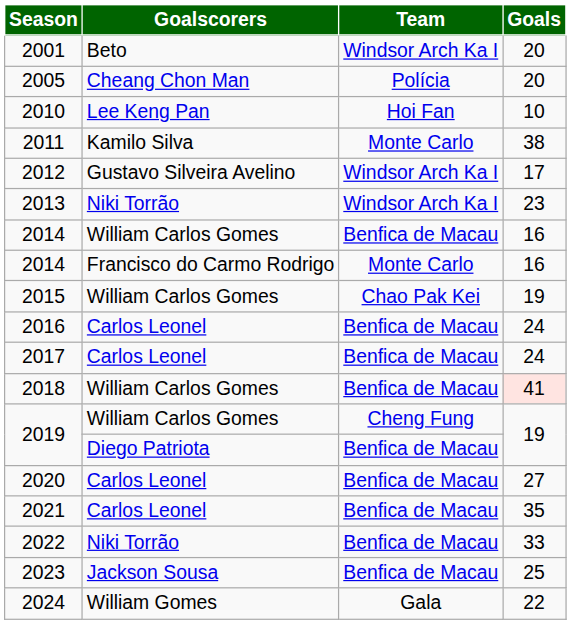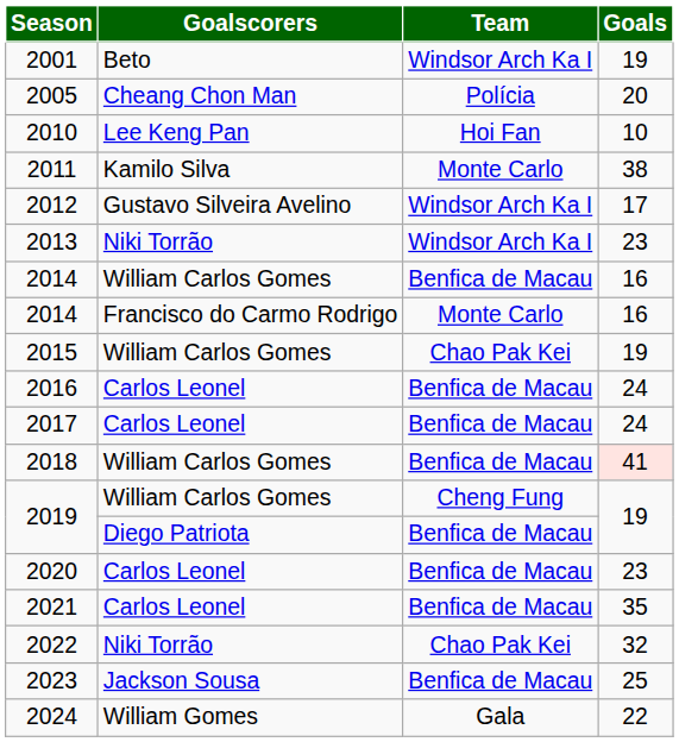 <table class="wikitable" style="text-align:center;">
 <tr>
 <th style="background:darkgreen; color:white; border:1px solid white;">Season</th>
 <th style="background:darkgreen; color:white; border:1px solid white;">Goalscorers</th>
 <th style="background:darkgreen; color:white; border:1px solid white;">Team</th>
 <th style="background:darkgreen; color:white; border:1px solid white;">Goals</th>
 </tr>
 <tr>
 <td>2001</td>
 <td align=left> Beto</td>
 <td><a href='#'>Windsor Arch Ka I</a></td>
-<td>20</td>
+<td>19</td>
 </tr>
 <tr>
 <td>2005</td>
 <td align=left> <a href='#'>Cheang Chon Man</a></td>
 <td><a href='#'>Polícia</a></td>
 <td>20</td>
 </tr>
 <tr>
 <td>2010</td>
 <td align=left> <a href='#'>Lee Keng Pan</a></td>
 <td><a href='#'>Hoi Fan</a></td>
 <td>10</td>
 </tr>
 <tr>
 <td>2011</td>
 <td align=left> Kamilo Silva</td>
 <td><a href='#'>Monte Carlo</a></td>
 <td>38</td>
 </tr>
 <tr>
 <td>2012</td>
 <td align=left>  Gustavo Silveira Avelino</td>
 <td><a href='#'>Windsor Arch Ka I</a></td>
 <td>17</td>
 </tr>
 <tr>
 <td>2013</td>
 <td align=left>  <a href='#'>Niki Torrão</a></td>
 <td><a href='#'>Windsor Arch Ka I</a></td>
 <td>23</td>
 </tr>
 <tr>
 <td>2014</td>
 <td align=left>  William Carlos Gomes</td>
 <td><a href='#'>Benfica de Macau</a></td>
 <td>16</td>
 </tr>
 <tr>
 <td>2014</td>
 <td align=left> Francisco do Carmo Rodrigo</td>
 <td><a href='#'>Monte Carlo</a></td>
 <td>16</td>
 </tr>
 <tr>
 <td>2015</td>
 <td align=left>  William Carlos Gomes</td>
 <td><a href='#'>Chao Pak Kei</a></td>
 <td>19</td>
 </tr>
 <tr>
 <td>2016</td>
 <td align=left> <a href='#'>Carlos Leonel</a></td>
 <td><a href='#'>Benfica de Macau</a></td>
 <td>24</td>
 </tr>
 <tr>
 <td>2017</td>
 <td align=left>  <a href='#'>Carlos Leonel</a></td>
 <td><a href='#'>Benfica de Macau</a></td>
 <td>24</td>
 </tr>
 <tr>
 <td>2018</td>
 <td align=left> William Carlos Gomes</td>
 <td><a href='#'>Benfica de Macau</a></td>
 <td bgcolor=mistyrose>41</td>
 </tr>
 <tr>
 <td rowspan=2>2019</td>
 <td align=left> William Carlos Gomes</td>
 <td><a href='#'>Cheng Fung</a></td>
 <td rowspan=2>19</td>
 </tr>
 <tr>
 <td align=left> <a href='#'>Diego Patriota</a></td>
 <td><a href='#'>Benfica de Macau</a></td>
 </tr>
 <tr>
 <td>2020</td>
 <td align=left> <a href='#'>Carlos Leonel</a></td>
 <td><a href='#'>Benfica de Macau</a></td>
-<td>27</td>
+<td>23</td>
 </tr>
 <tr>
 <td>2021</td>
 <td align=left> <a href='#'>Carlos Leonel</a></td>
 <td><a href='#'>Benfica de Macau</a></td>
 <td>35</td>
 </tr>
 <tr>
 <td>2022</td>
 <td align=left> <a href='#'>Niki Torrão</a></td>
-<td><a href='#'>Benfica de Macau</a></td>
-<td>33</td>
+<td><a href='#'>Chao Pak Kei</a></td>
+<td>32</td>
 </tr>
 <tr>
 <td>2023</td>
 <td align=left> <a href='#'>Jackson Sousa</a></td>
 <td><a href='#'>Benfica de Macau</a></td>
 <td>25</td>
 </tr>
 <tr>
 <td>2024</td>
 <td align=left> William Gomes</td>
 <td>Gala</td>
 <td>22</td>
 </tr>
 </table>
